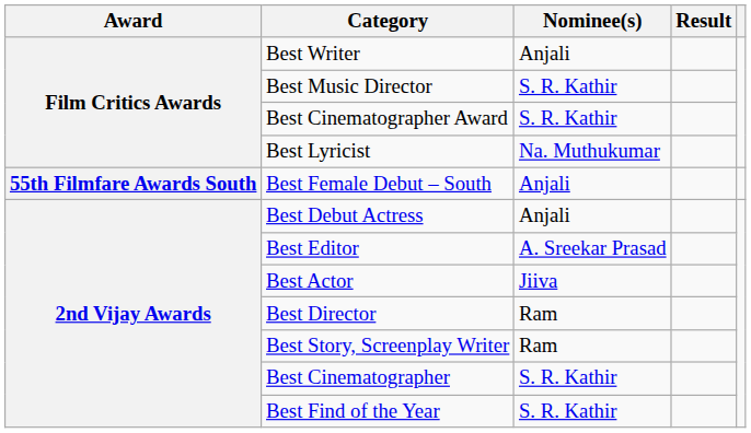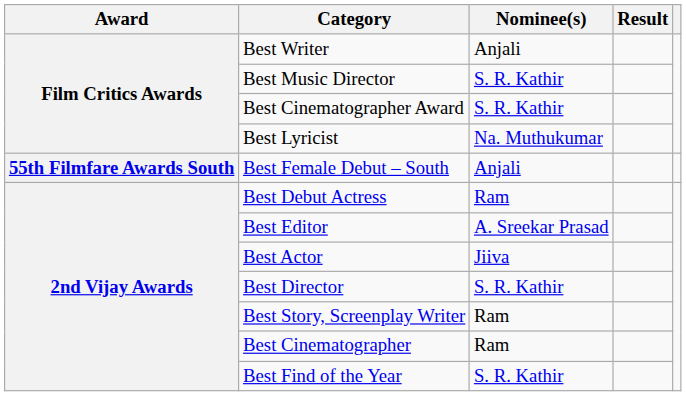 <table class="wikitable plainrowheaders unsortable">
 <tr>
 <th scope="col">Award</th>
 <th scope="col">Category</th>
 <th scope="col">Nominee(s)</th>
 <th scope="col">Result</th>
 <th scope="col" class="unsortable"></th>
 </tr>
 <tr>
 <th rowspan="4" scope="row">Film Critics Awards</th>
 <td>Best Writer</td>
 <td>Anjali</td>
 <td></td>
 <td rowspan="4" style="text-align: center;"></td>
 </tr>
 <tr>
 <td>Best Music Director</td>
 <td><a href='#'>S. R. Kathir</a></td>
 <td></td>
 </tr>
 <tr>
 <td>Best Cinematographer Award</td>
 <td><a href='#'>S. R. Kathir</a></td>
 <td></td>
 </tr>
 <tr>
 <td>Best Lyricist</td>
 <td><a href='#'>Na. Muthukumar</a></td>
 <td></td>
 </tr>
 <tr>
 <th scope="row"><a href='#'>55th Filmfare Awards South</a></th>
 <td><a href='#'>Best Female Debut – South</a></td>
 <td><a href='#'>Anjali</a></td>
 <td></td>
 <td style="text-align: center;"></td>
 </tr>
 <tr>
 <th rowspan="7" scope="row"><a href='#'>2nd Vijay Awards</a></th>
 <td><a href='#'>Best Debut Actress</a></td>
-<td>Anjali</td>
+<td><a href='#'>Ram</a></td>
 <td></td>
 <td rowspan="7" style="text-align: center;"></td>
 </tr>
 <tr>
 <td><a href='#'>Best Editor</a></td>
 <td><a href='#'>A. Sreekar Prasad</a></td>
 <td></td>
 </tr>
 <tr>
 <td><a href='#'>Best Actor</a></td>
 <td><a href='#'>Jiiva</a></td>
 <td></td>
 </tr>
 <tr>
 <td><a href='#'>Best Director</a></td>
-<td>Ram</td>
+<td><a href='#'>S. R. Kathir</a></td>
 <td></td>
 </tr>
 <tr>
 <td><a href='#'>Best Story, Screenplay Writer</a></td>
 <td>Ram</td>
 <td></td>
 </tr>
 <tr>
 <td><a href='#'>Best Cinematographer</a></td>
-<td><a href='#'>S. R. Kathir</a></td>
+<td>Ram</td>
 <td></td>
 </tr>
 <tr>
 <td><a href='#'>Best Find of the Year</a></td>
 <td><a href='#'>S. R. Kathir</a></td>
 <td></td>
 </tr>
 </table>
